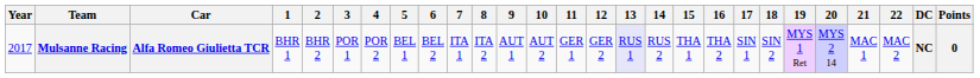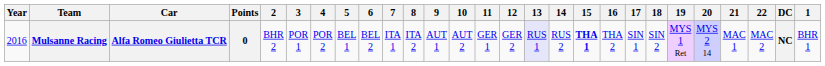 <table class="wikitable" style="text-align:center; font-size:85%">
 <tr>
 <th>Year</th>
 <th>Team</th>
 <th>Car</th>
-<th>1</th>
+<th>Points</th>
 <th>2</th>
 <th>3</th>
 <th>4</th>
 <th>5</th>
 <th>6</th>
 <th>7</th>
 <th>8</th>
 <th>9</th>
 <th>10</th>
 <th>11</th>
 <th>12</th>
 <th>13</th>
 <th>14</th>
 <th>15</th>
 <th>16</th>
 <th>17</th>
 <th>18</th>
 <th>19</th>
 <th>20</th>
 <th>21</th>
 <th>22</th>
 <th>DC</th>
-<th>Points</th>
+<th>1</th>
 </tr>
 <tr>
-<td><a href='#'>2017</a></td>
+<td><a href='#'>2016</a></td>
 <th><a href='#'>Mulsanne Racing</a></th>
 <th><a href='#'>Alfa Romeo Giulietta TCR</a></th>
-<td><a href='#'>BHR<br>1</a></td>
+<th>0</th>
 <td><a href='#'>BHR<br>2</a></td>
 <td><a href='#'>POR<br>1</a></td>
 <td><a href='#'>POR<br>2</a></td>
 <td><a href='#'>BEL<br>1</a></td>
 <td><a href='#'>BEL<br>2</a></td>
 <td><a href='#'>ITA<br>1</a></td>
 <td><a href='#'>ITA<br>2</a></td>
 <td><a href='#'>AUT<br>1</a></td>
 <td><a href='#'>AUT<br>2</a></td>
 <td><a href='#'>GER<br>1</a></td>
 <td><a href='#'>GER<br>2</a></td>
 <td style="background: lavender;"><a href='#'>RUS<br>1</a></td>
 <td><a href='#'>RUS<br>2</a></td>
-<td><a href='#'>THA<br>1</a></td>
+<td><strong><a href='#'>THA<br>1</a></strong></td>
 <td><a href='#'>THA<br>2</a></td>
 <td><a href='#'>SIN<br>1</a></td>
 <td><a href='#'>SIN<br>2</a></td>
 <td style="background:#EFCFFF;"><a href='#'>MYS<br>1</a><br><small>Ret</small></td>
 <td style="background:#CFCFFF;"><a href='#'>MYS<br>2</a><br><small>14</small></td>
 <td><a href='#'>MAC<br>1</a></td>
 <td><a href='#'>MAC<br>2</a></td>
 <th>NC</th>
-<th>0</th>
+<td><a href='#'>BHR<br>1</a></td>
 </tr>
 </table>
